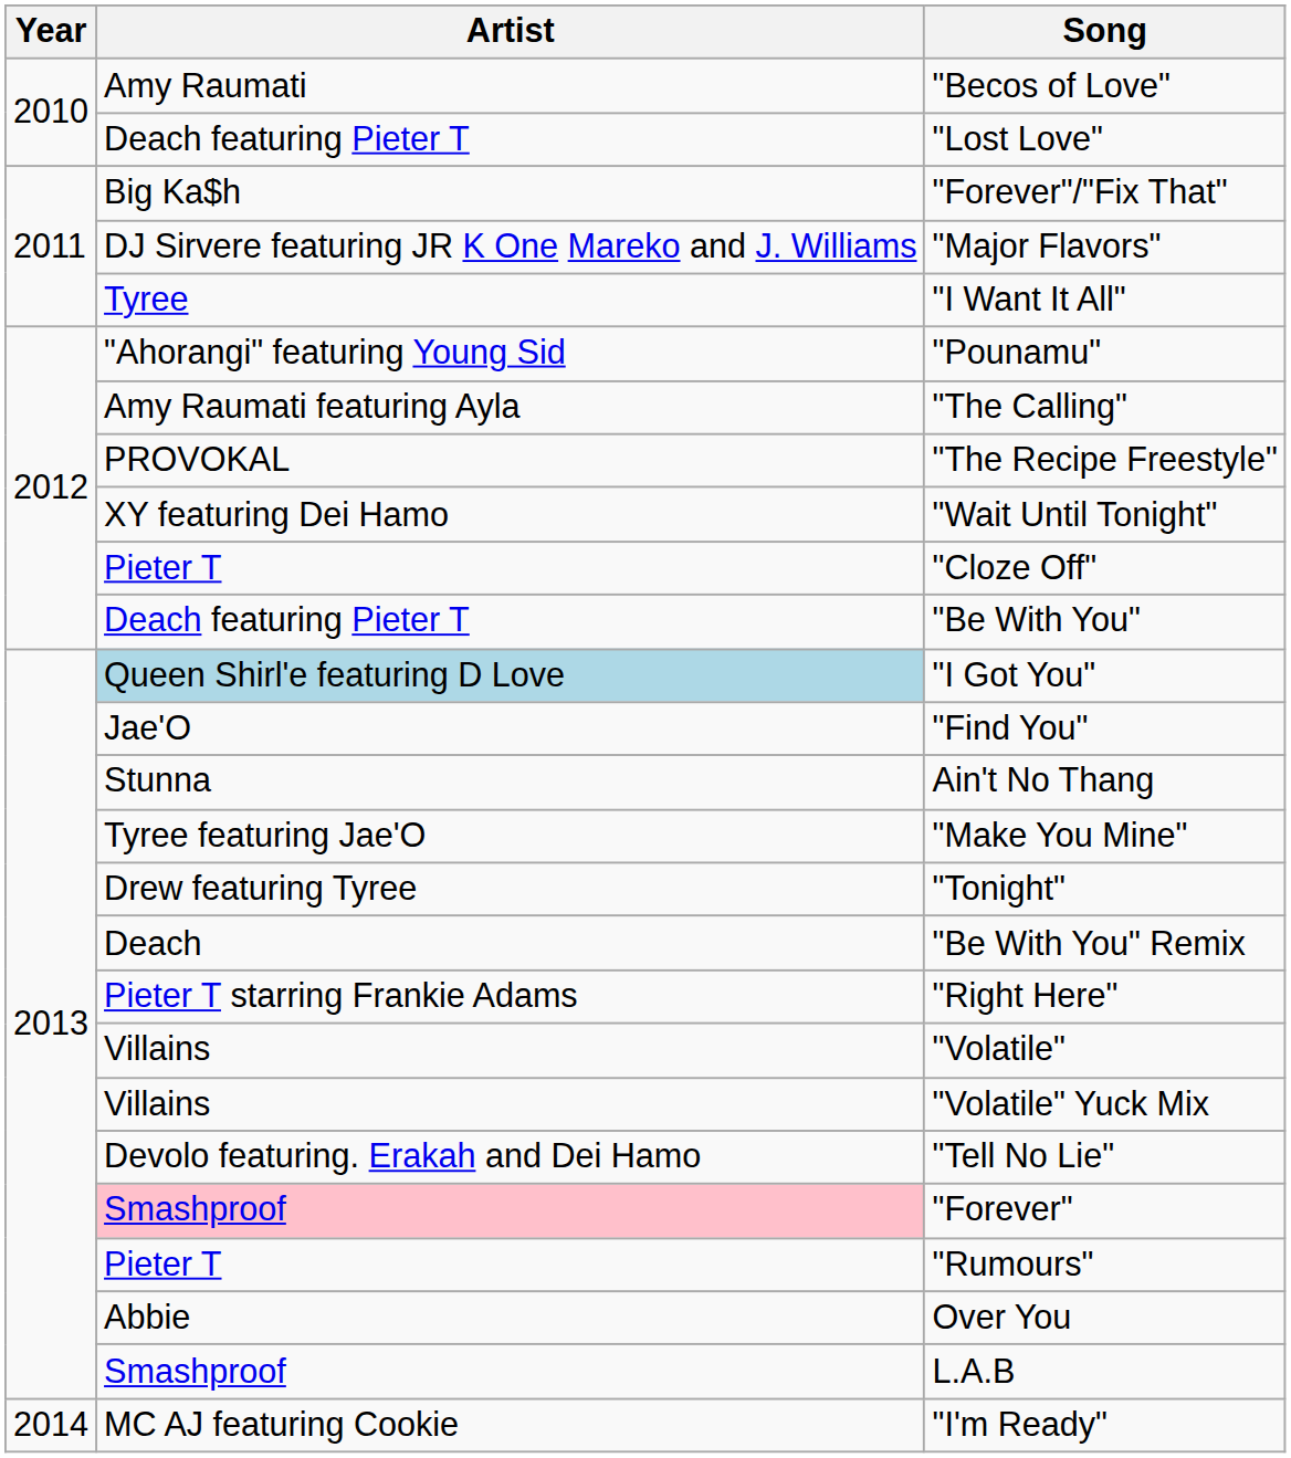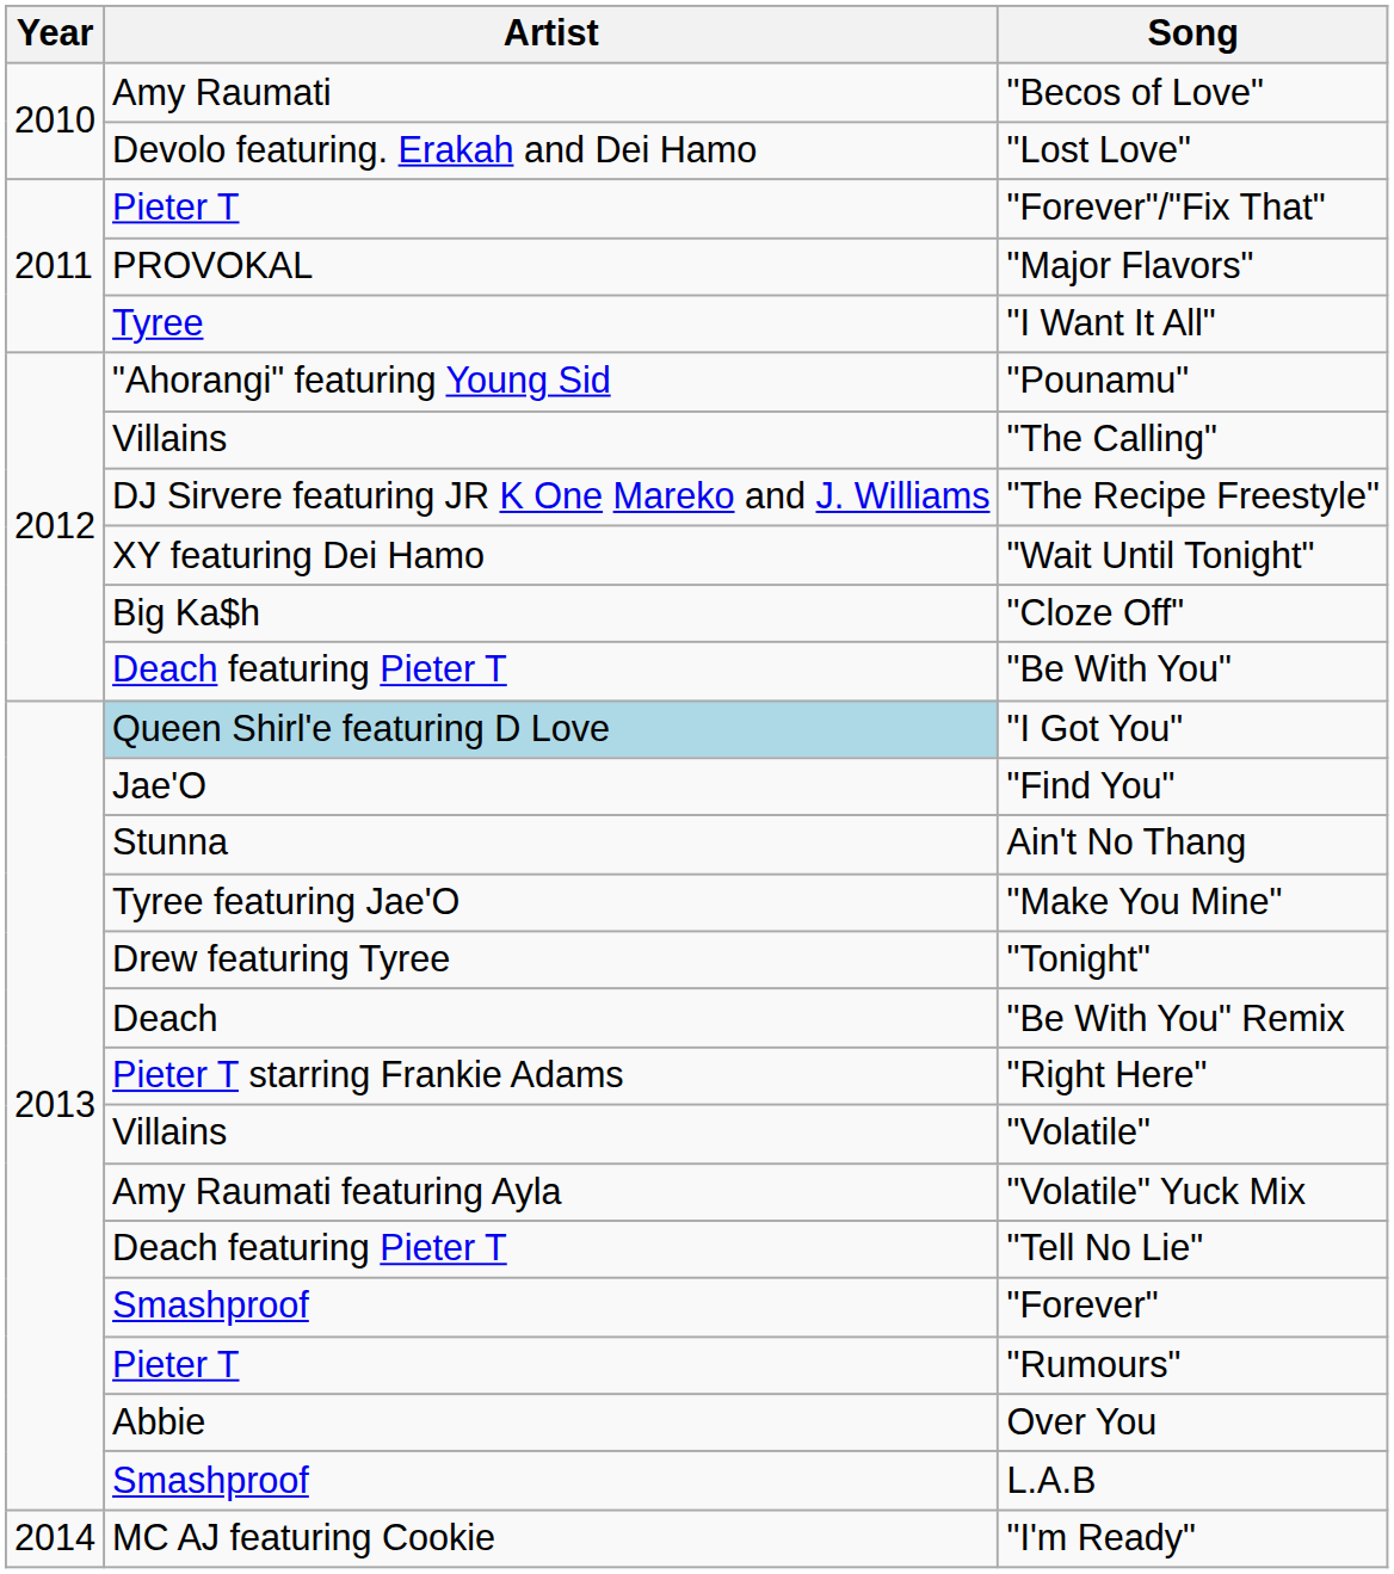 <table class="wikitable">
 <tr>
 <th>Year</th>
 <th>Artist</th>
 <th>Song</th>
 </tr>
 <tr>
 <td rowspan="2">2010</td>
 <td>Amy Raumati</td>
 <td>"Becos of Love"</td>
 </tr>
 <tr>
-<td>Deach featuring <a href='#'>Pieter T</a></td>
+<td>Devolo featuring. <a href='#'>Erakah</a> and Dei Hamo</td>
 <td>"Lost Love"</td>
 </tr>
 <tr>
 <td rowspan="3">2011</td>
-<td>Big Ka$h</td>
+<td><a href='#'>Pieter T</a></td>
 <td>"Forever"/"Fix That"</td>
 </tr>
 <tr>
-<td>DJ Sirvere featuring JR <a href='#'>K One</a> <a href='#'>Mareko</a> and <a href='#'>J. Williams</a></td>
+<td>PROVOKAL</td>
 <td>"Major Flavors"</td>
 </tr>
 <tr>
 <td><a href='#'>Tyree</a></td>
 <td>"I Want It All"</td>
 </tr>
 <tr>
 <td rowspan="6">2012</td>
 <td>"Ahorangi" featuring <a href='#'>Young Sid</a></td>
 <td>"Pounamu"</td>
 </tr>
 <tr>
-<td>Amy Raumati featuring Ayla</td>
+<td>Villains</td>
 <td>"The Calling"</td>
 </tr>
 <tr>
-<td>PROVOKAL</td>
+<td>DJ Sirvere featuring JR <a href='#'>K One</a> <a href='#'>Mareko</a> and <a href='#'>J. Williams</a></td>
 <td>"The Recipe Freestyle"</td>
 </tr>
 <tr>
 <td>XY featuring Dei Hamo</td>
 <td>"Wait Until Tonight"</td>
 </tr>
 <tr>
-<td><a href='#'>Pieter T</a></td>
+<td>Big Ka$h</td>
 <td>"Cloze Off"</td>
 </tr>
 <tr>
 <td><a href='#'>Deach</a> featuring <a href='#'>Pieter T</a></td>
 <td>"Be With You"</td>
 </tr>
 <tr>
 <td rowspan="14">2013</td>
 <td style="background: lightblue;">Queen Shirl'e featuring D Love</td>
 <td>"I Got You"</td>
 </tr>
 <tr>
 <td>Jae'O</td>
 <td>"Find You"</td>
 </tr>
 <tr>
 <td>Stunna</td>
 <td>Ain't No Thang</td>
 </tr>
 <tr>
 <td>Tyree featuring Jae'O</td>
 <td>"Make You Mine"</td>
 </tr>
 <tr>
 <td>Drew featuring Tyree</td>
 <td>"Tonight"</td>
 </tr>
 <tr>
 <td>Deach</td>
 <td>"Be With You" Remix</td>
 </tr>
 <tr>
 <td><a href='#'>Pieter T</a> starring Frankie Adams</td>
 <td>"Right Here"</td>
 </tr>
 <tr>
 <td>Villains</td>
 <td>"Volatile"</td>
 </tr>
 <tr>
-<td>Villains</td>
+<td>Amy Raumati featuring Ayla</td>
 <td>"Volatile" Yuck Mix</td>
 </tr>
 <tr>
-<td>Devolo featuring. <a href='#'>Erakah</a> and Dei Hamo</td>
+<td>Deach featuring <a href='#'>Pieter T</a></td>
 <td>"Tell No Lie"</td>
 </tr>
 <tr>
-<td style="background: pink;"><a href='#'>Smashproof</a></td>
+<td><a href='#'>Smashproof</a></td>
 <td>"Forever"</td>
 </tr>
 <tr>
 <td><a href='#'>Pieter T</a></td>
 <td>"Rumours"</td>
 </tr>
 <tr>
 <td>Abbie</td>
 <td>Over You</td>
 </tr>
 <tr>
 <td><a href='#'>Smashproof</a></td>
 <td>L.A.B</td>
 </tr>
 <tr>
 <td>2014</td>
 <td>MC AJ featuring Cookie</td>
 <td>"I'm Ready"</td>
 </tr>
 </table>
